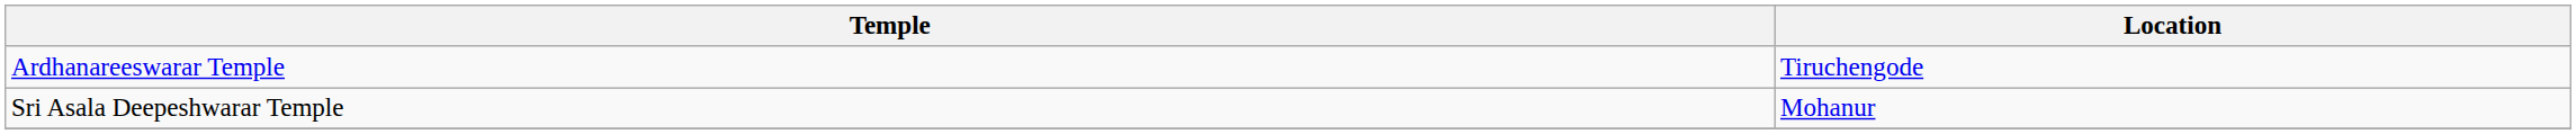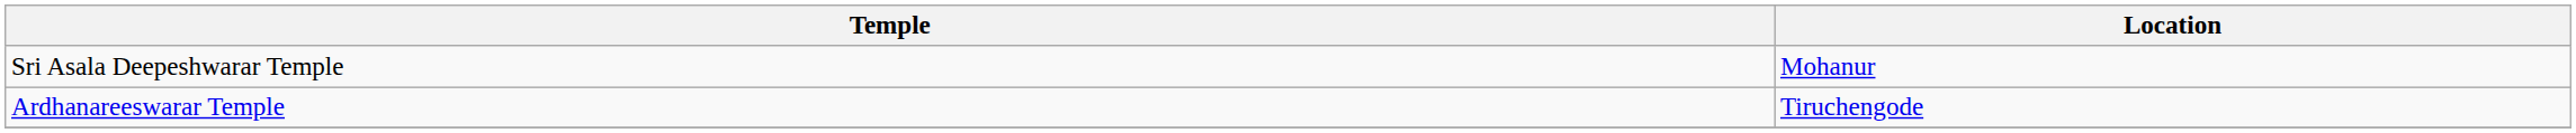 <table class="wikitable" border="1" width="100%">
 <tr>
 <th>Temple</th>
 <th>Location</th>
 </tr>
 <tr>
+<td>Sri Asala Deepeshwarar Temple</td>
+<td><a href='#'>Mohanur</a></td>
+</tr>
+<tr>
 <td><a href='#'>Ardhanareeswarar Temple</a></td>
 <td><a href='#'>Tiruchengode</a></td>
 </tr>
 <tr>
-<td>Sri Asala Deepeshwarar Temple</td>
-<td><a href='#'>Mohanur</a></td>
-</tr>
-<tr>
 </tr>
 </table>
